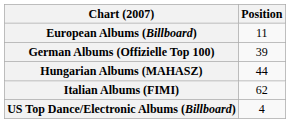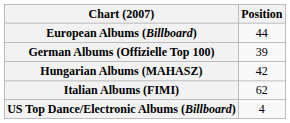 <table class="wikitable sortable plainrowheaders" style="text-align:center">
 <tr>
 <th scope="col">Chart (2007)</th>
 <th scope="col">Position</th>
 </tr>
 <tr>
 <th scope="row">European Albums (<em>Billboard</em>)</th>
-<td>11</td>
+<td>44</td>
 </tr>
 <tr>
 <th scope="row">German Albums (Offizielle Top 100)</th>
 <td>39</td>
 </tr>
 <tr>
 <th scope="row">Hungarian Albums (MAHASZ)</th>
-<td>44</td>
+<td>42</td>
 </tr>
 <tr>
 <th scope="row">Italian Albums (FIMI)</th>
 <td>62</td>
 </tr>
 <tr>
 <th scope="row">US Top Dance/Electronic Albums (<em>Billboard</em>)</th>
 <td>4</td>
 </tr>
 </table>
